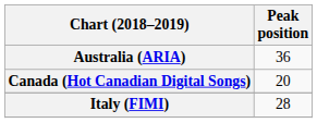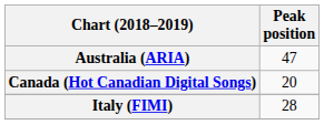 <table class="wikitable sortable plainrowheaders" style="text-align:center">
 <tr>
 <th scope="col">Chart (2018–2019)</th>
 <th scope="col">Peak<br>position</th>
 </tr>
 <tr>
 <th scope="row">Australia (<a href='#'>ARIA</a>)</th>
-<td>36</td>
+<td>47</td>
 </tr>
 <tr>
 <th scope="row">Canada (<a href='#'>Hot Canadian Digital Songs</a>)</th>
 <td>20</td>
 </tr>
 <tr>
 </tr>
 <tr>
 </tr>
 <tr>
 <th scope="row">Italy (<a href='#'>FIMI</a>)</th>
 <td>28</td>
 </tr>
 <tr>
 </tr>
 <tr>
 </tr>
 <tr>
 </tr>
 <tr>
 </tr>
 </table>
